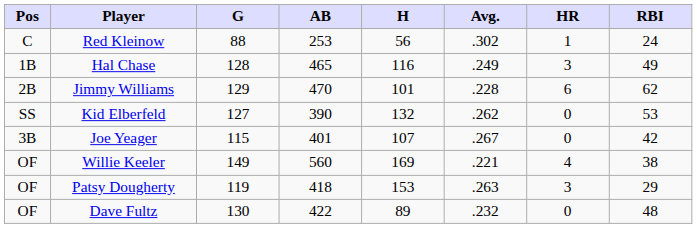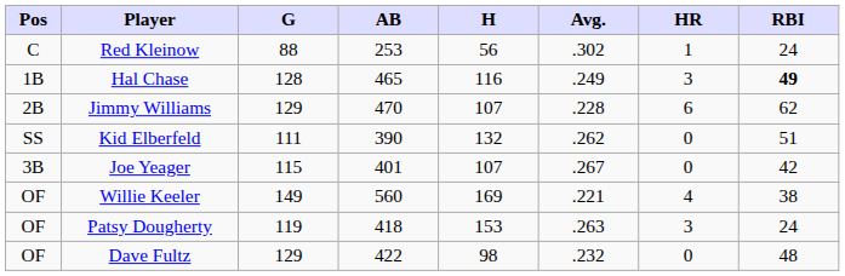 <table class="wikitable sortable">
 <tr>
 <th style="background:#ddf; width:5%;">Pos</th>
 <th style="background:#ddf; width:16%;">Player</th>
 <th style="background:#ddf; width:9%;">G</th>
 <th style="background:#ddf; width:9%;">AB</th>
 <th style="background:#ddf; width:9%;">H</th>
 <th style="background:#ddf; width:9%;">Avg.</th>
 <th style="background:#ddf; width:9%;">HR</th>
 <th style="background:#ddf; width:9%;">RBI</th>
 </tr>
 <tr align=center>
 <td>C</td>
 <td><a href='#'>Red Kleinow</a></td>
 <td>88</td>
 <td>253</td>
 <td>56</td>
 <td>.302</td>
 <td>1</td>
 <td>24</td>
 </tr>
 <tr align=center>
 <td>1B</td>
 <td><a href='#'>Hal Chase</a></td>
 <td>128</td>
 <td>465</td>
 <td>116</td>
 <td>.249</td>
 <td>3</td>
-<td>49</td>
+<td><strong>49</strong></td>
 </tr>
 <tr align=center>
 <td>2B</td>
 <td><a href='#'>Jimmy Williams</a></td>
 <td>129</td>
 <td>470</td>
-<td>101</td>
+<td>107</td>
 <td>.228</td>
 <td>6</td>
 <td>62</td>
 </tr>
 <tr align=center>
 <td>SS</td>
 <td><a href='#'>Kid Elberfeld</a></td>
-<td>127</td>
+<td>111</td>
 <td>390</td>
 <td>132</td>
 <td>.262</td>
 <td>0</td>
-<td>53</td>
+<td>51</td>
 </tr>
 <tr align=center>
 <td>3B</td>
 <td><a href='#'>Joe Yeager</a></td>
 <td>115</td>
 <td>401</td>
 <td>107</td>
 <td>.267</td>
 <td>0</td>
 <td>42</td>
 </tr>
 <tr align=center>
 <td>OF</td>
 <td><a href='#'>Willie Keeler</a></td>
 <td>149</td>
 <td>560</td>
 <td>169</td>
 <td>.221</td>
 <td>4</td>
 <td>38</td>
 </tr>
 <tr align=center>
 <td>OF</td>
 <td><a href='#'>Patsy Dougherty</a></td>
 <td>119</td>
 <td>418</td>
 <td>153</td>
 <td>.263</td>
 <td>3</td>
-<td>29</td>
+<td>24</td>
 </tr>
 <tr align=center>
 <td>OF</td>
 <td><a href='#'>Dave Fultz</a></td>
-<td>130</td>
+<td>129</td>
 <td>422</td>
-<td>89</td>
+<td>98</td>
 <td>.232</td>
 <td>0</td>
 <td>48</td>
 </tr>
 </table>
